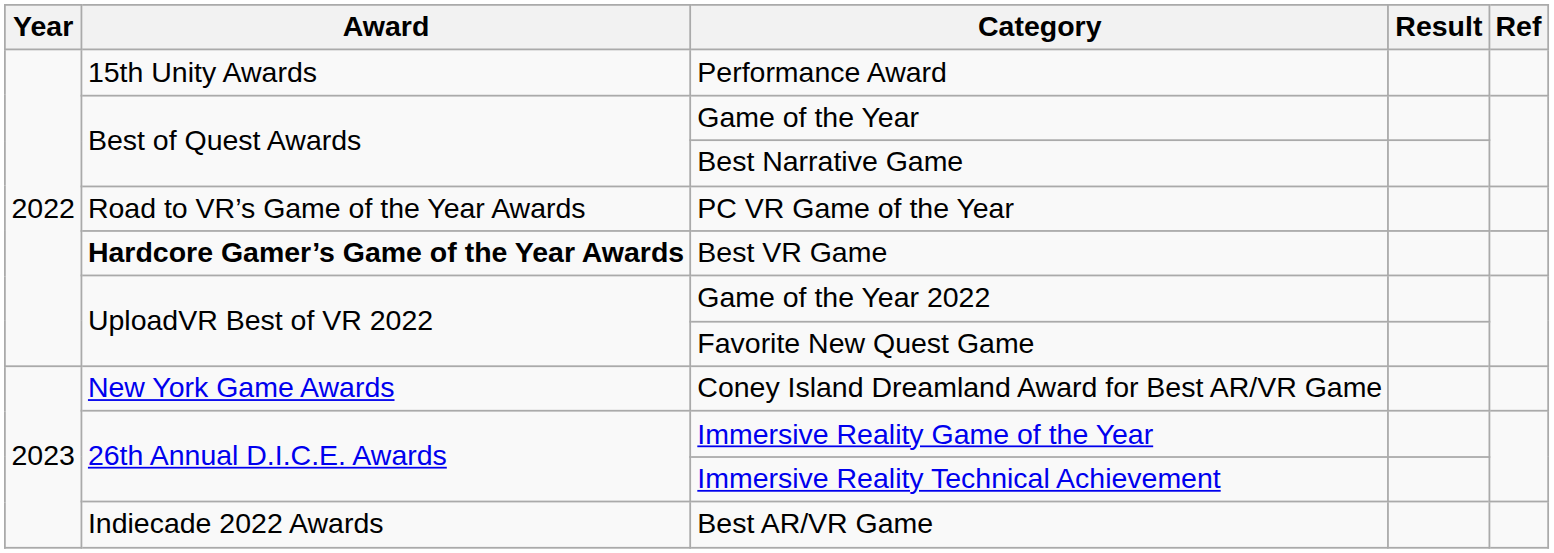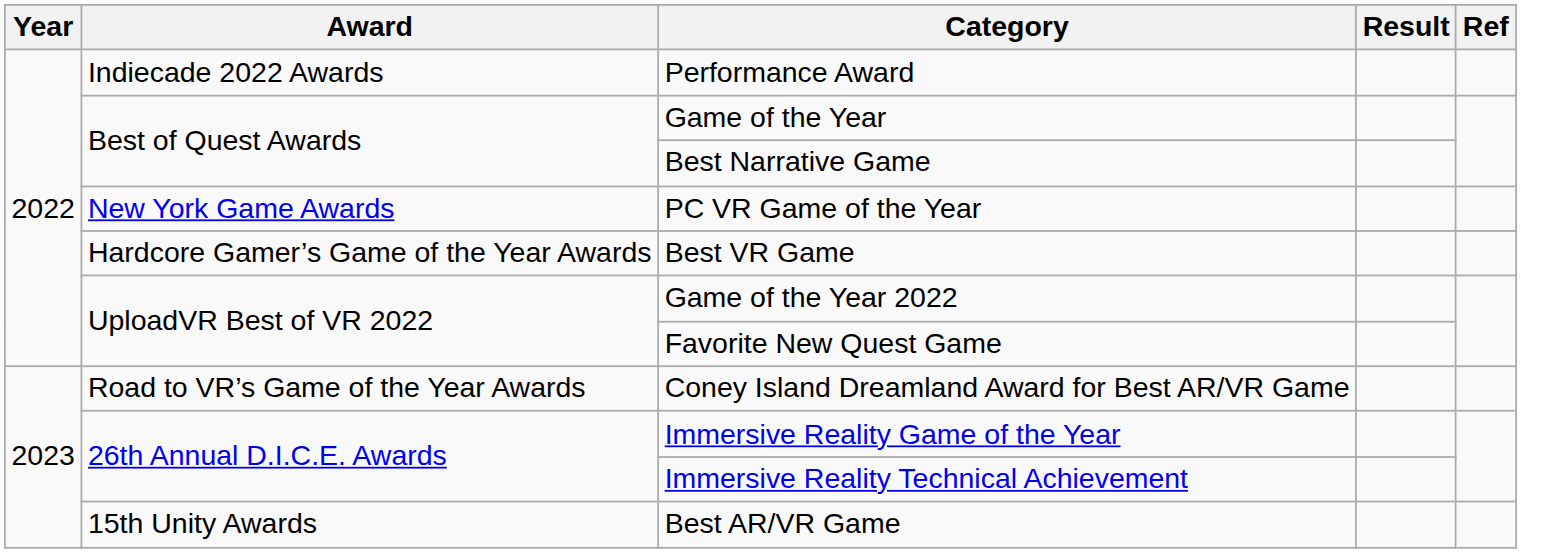 <table class="wikitable sortable">
 <tr>
 <th>Year</th>
 <th>Award</th>
 <th>Category</th>
 <th>Result</th>
 <th>Ref</th>
 </tr>
 <tr>
 <td rowspan="7">2022</td>
-<td>15th Unity Awards</td>
+<td>Indiecade 2022 Awards</td>
 <td>Performance Award</td>
 <td></td>
 <td></td>
 </tr>
 <tr>
 <td rowspan="2">Best of Quest Awards</td>
 <td>Game of the Year</td>
 <td></td>
 <td rowspan="2"></td>
 </tr>
 <tr>
 <td>Best Narrative Game</td>
 <td></td>
 </tr>
 <tr>
-<td>Road to VR’s Game of the Year Awards</td>
+<td><a href='#'>New York Game Awards</a></td>
 <td>PC VR Game of the Year</td>
 <td></td>
 <td></td>
 </tr>
 <tr>
-<td><strong>Hardcore Gamer’s Game of the Year Awards</strong></td>
+<td>Hardcore Gamer’s Game of the Year Awards</td>
 <td>Best VR Game</td>
 <td></td>
 <td></td>
 </tr>
 <tr>
 <td rowspan="2">UploadVR Best of VR 2022</td>
 <td>Game of the Year 2022</td>
 <td></td>
 <td rowspan="2"></td>
 </tr>
 <tr>
 <td>Favorite New Quest Game</td>
 <td></td>
 </tr>
 <tr>
 <td rowspan="4">2023</td>
-<td><a href='#'>New York Game Awards</a></td>
+<td>Road to VR’s Game of the Year Awards</td>
 <td>Coney Island Dreamland Award for Best AR/VR Game</td>
 <td></td>
 <td></td>
 </tr>
 <tr>
 <td rowspan="2"><a href='#'>26th Annual D.I.C.E. Awards</a></td>
 <td><a href='#'>Immersive Reality Game of the Year</a></td>
 <td></td>
 <td rowspan="2"></td>
 </tr>
 <tr>
 <td><a href='#'>Immersive Reality Technical Achievement</a></td>
 <td></td>
 </tr>
 <tr>
-<td>Indiecade 2022 Awards</td>
+<td>15th Unity Awards</td>
 <td>Best AR/VR Game</td>
 <td></td>
 <td></td>
 </tr>
 </table>
